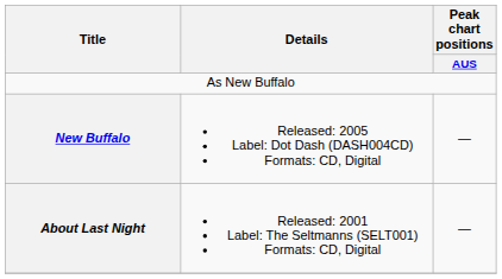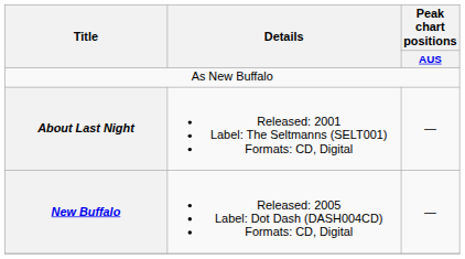 <table class="wikitable plainrowheaders" style="text-align:center;">
 <tr>
 <th scope="col" rowspan="2" style="width:14em;">Title</th>
 <th scope="col" rowspan="2" style="width:20em;">Details</th>
 <th scope="col" colspan="1">Peak chart positions</th>
 </tr>
 <tr>
 <th scope="col" style="width:3em;font-size:90%;"><a href='#'>AUS</a></th>
 </tr>
 <tr>
 <td colspan="3">As New Buffalo</td>
 </tr>
 <tr>
+<th scope="row"><em>About Last Night</em></th>
+<td><br><ul><li>Released: 2001</li><li>Label: The Seltmanns (SELT001)</li><li>Formats: CD, Digital</li></ul></td>
+<td>—</td>
+</tr>
+<tr>
 <th scope="row"><em><a href='#'>New Buffalo</a></em></th>
 <td><br><ul><li>Released: 2005</li><li>Label: Dot Dash (DASH004CD)</li><li>Formats: CD, Digital</li></ul></td>
 <td>—</td>
 </tr>
 <tr>
-<th scope="row"><em>About Last Night</em></th>
-<td><br><ul><li>Released: 2001</li><li>Label: The Seltmanns (SELT001)</li><li>Formats: CD, Digital</li></ul></td>
-<td>—</td>
-</tr>
-<tr>
 </tr>
 </table>
